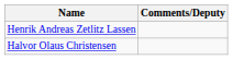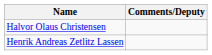 <table class="wikitable">
 <tr>
 <th>Name</th>
 <th>Comments/Deputy</th>
 </tr>
 <tr>
+<td><a href='#'>Halvor Olaus Christensen</a></td>
+<td></td>
+</tr>
+<tr>
 <td><a href='#'>Henrik Andreas Zetlitz Lassen</a></td>
 <td></td>
 </tr>
-<tr>
-<td><a href='#'>Halvor Olaus Christensen</a></td>
-<td></td>
-</tr>
 </table>
